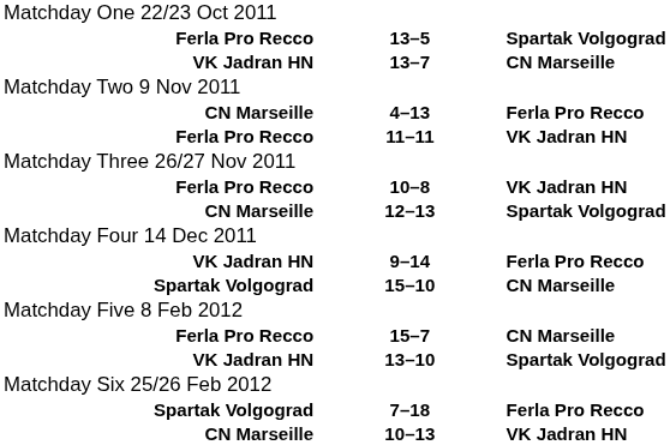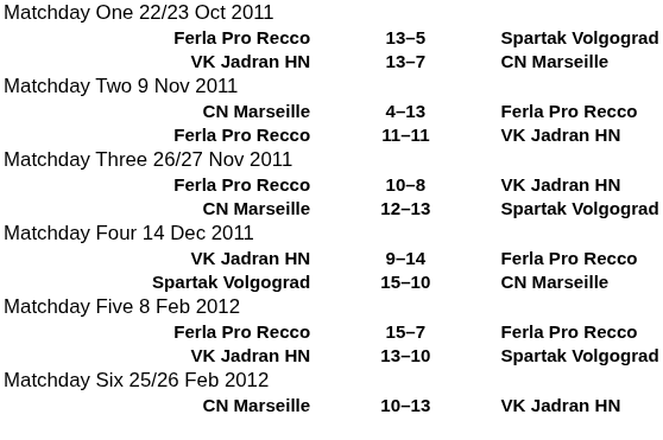 <table cellspacing=1>
 <tr>
 <th width=20%></th>
 <th width=12%></th>
 <th width=20%></th>
 </tr>
 <tr>
 <td colspan=3>Matchday One 22/23 Oct 2011</td>
 </tr>
 <tr style=font-size:90%>
 <td align=right><strong>Ferla Pro Recco</strong></td>
 <td align=center><strong>13–5</strong></td>
 <td><strong>Spartak Volgograd</strong></td>
 </tr>
 <tr style=font-size:90%>
 <td align=right><strong>VK Jadran HN</strong></td>
 <td align=center><strong>13–7</strong></td>
 <td><strong>CN Marseille</strong></td>
 </tr>
 <tr>
 <td colspan=3>Matchday Two 9 Nov 2011</td>
 </tr>
 <tr style=font-size:90%>
 <td align=right><strong>CN Marseille</strong></td>
 <td align=center><strong>4–13</strong></td>
 <td><strong>Ferla Pro Recco</strong></td>
 </tr>
 <tr style=font-size:90%>
 <td align=right><strong>Ferla Pro Recco</strong></td>
 <td align=center><strong>11–11</strong></td>
 <td><strong>VK Jadran HN</strong></td>
 </tr>
 <tr>
 <td colspan=3>Matchday Three 26/27 Nov 2011</td>
 </tr>
 <tr style=font-size:90%>
 <td align=right><strong>Ferla Pro Recco</strong></td>
 <td align=center><strong>10–8</strong></td>
 <td><strong>VK Jadran HN</strong></td>
 </tr>
 <tr style=font-size:90%>
 <td align=right><strong>CN Marseille</strong></td>
 <td align=center><strong>12–13</strong></td>
 <td><strong>Spartak Volgograd</strong></td>
 </tr>
 <tr>
 <td colspan=3>Matchday Four 14 Dec 2011</td>
 </tr>
 <tr style=font-size:90%>
 <td align=right><strong>VK Jadran HN</strong></td>
 <td align=center><strong>9–14</strong></td>
 <td><strong>Ferla Pro Recco</strong></td>
 </tr>
 <tr style=font-size:90%>
 <td align=right><strong>Spartak Volgograd</strong></td>
 <td align=center><strong>15–10</strong></td>
 <td><strong>CN Marseille</strong></td>
 </tr>
 <tr>
 <td colspan=3>Matchday Five 8 Feb 2012</td>
 </tr>
 <tr style=font-size:90%>
 <td align=right><strong>Ferla Pro Recco</strong></td>
 <td align=center><strong>15–7</strong></td>
-<td><strong>CN Marseille</strong></td>
+<td><strong>Ferla Pro Recco</strong></td>
 </tr>
 <tr style=font-size:90%>
 <td align=right><strong>VK Jadran HN</strong></td>
 <td align=center><strong>13–10</strong></td>
 <td><strong>Spartak Volgograd</strong></td>
 </tr>
 <tr>
 <td colspan=3>Matchday Six 25/26 Feb 2012</td>
 </tr>
 <tr style=font-size:90%>
-<td align=right><strong>Spartak Volgograd</strong></td>
-<td align=center><strong>7–18</strong></td>
-<td><strong>Ferla Pro Recco</strong></td>
-</tr>
-<tr style=font-size:90%>
 <td align=right><strong>CN Marseille</strong></td>
 <td align=center><strong>10–13</strong></td>
 <td><strong>VK Jadran HN</strong></td>
 </tr>
 </table>
